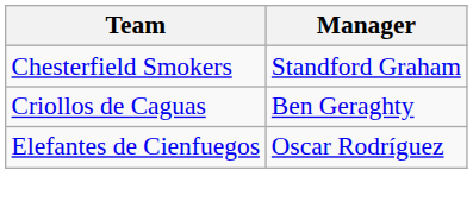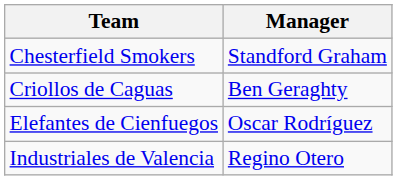 <table class="wikitable">
 <tr>
 <th>Team</th>
 <th>Manager</th>
 </tr>
 <tr>
 <td> <a href='#'>Chesterfield Smokers</a></td>
 <td> <a href='#'>Standford Graham</a></td>
 </tr>
 <tr>
 <td> <a href='#'>Criollos de Caguas</a></td>
 <td> <a href='#'>Ben Geraghty</a></td>
 </tr>
 <tr>
 <td> <a href='#'>Elefantes de Cienfuegos</a></td>
 <td> <a href='#'>Oscar Rodríguez</a></td>
 </tr>
+<tr>
+<td> <a href='#'>Industriales de Valencia</a></td>
+<td> <a href='#'>Regino Otero</a></td>
+</tr>
 </table>
